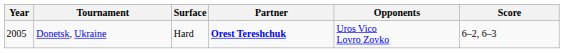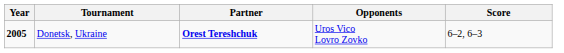 <table class="sortable wikitable" style=font-size:97%>
 <tr>
 <th style="width:40px">Year</th>
 <th style="width:220px">Tournament</th>
-<th style="width:50px">Surface</th>
 <th style="width:200px">Partner</th>
 <th style="width:200px">Opponents</th>
 <th style="width:160px" class="unsortable">Score</th>
 </tr>
 <tr>
-<td>2005</td>
+<td><strong>2005</strong></td>
 <td><a href='#'>Donetsk</a>, <a href='#'>Ukraine</a></td>
-<td>Hard</td>
 <td><strong> <a href='#'>Orest Tereshchuk</a></strong></td>
 <td> <a href='#'>Uros Vico</a><br> <a href='#'>Lovro Zovko</a></td>
 <td>6–2, 6–3</td>
 </tr>
 </table>
